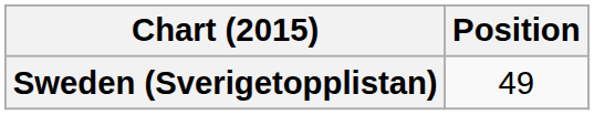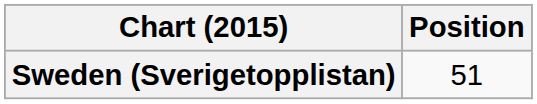 <table class="wikitable plainrowheaders" style="text-align:center">
 <tr>
 <th scope="col">Chart (2015)</th>
 <th scope="col">Position</th>
 </tr>
 <tr>
 <th scope="row">Sweden (Sverigetopplistan)</th>
-<td>49</td>
+<td>51</td>
 </tr>
 </table>
